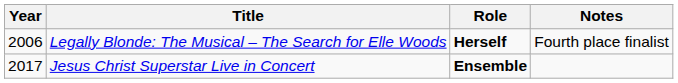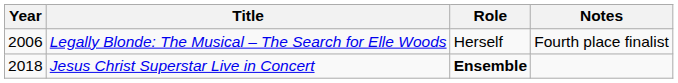 <table class="wikitable">
 <tr>
 <th>Year</th>
 <th>Title</th>
 <th>Role</th>
 <th>Notes</th>
 </tr>
 <tr>
 <td>2006</td>
 <td><em><a href='#'>Legally Blonde: The Musical – The Search for Elle Woods</a></em></td>
-<td><strong>Herself</strong></td>
+<td>Herself</td>
 <td>Fourth place finalist</td>
 </tr>
 <tr>
-<td>2017</td>
+<td>2018</td>
 <td><em><a href='#'>Jesus Christ Superstar Live in Concert</a></em></td>
 <td><strong>Ensemble</strong></td>
 <td></td>
 </tr>
 </table>
